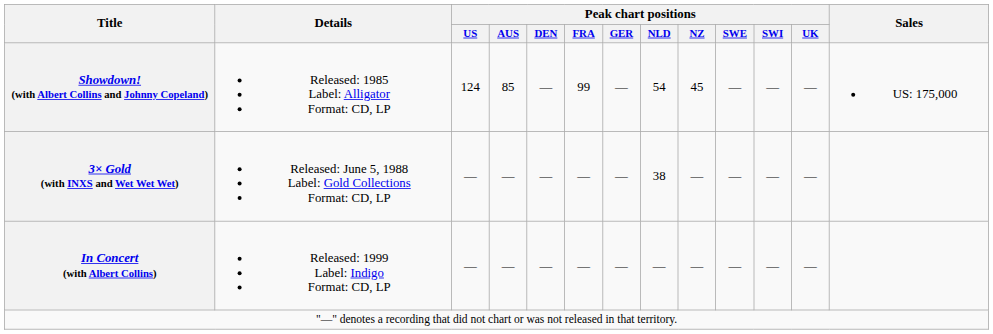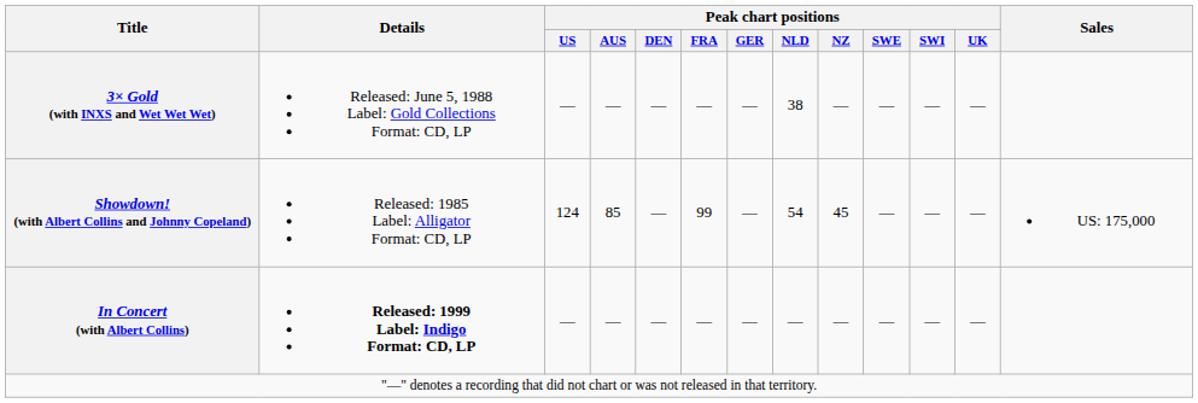 <table class="wikitable plainrowheaders" style="text-align:center;">
 <tr>
 <th scope="col" rowspan="2" style="width:16em;">Title</th>
 <th scope="col" rowspan="2" style="width:18em;">Details</th>
 <th scope="col" colspan="10">Peak chart positions</th>
 <th scope="col" rowspan="2" style="width:12em;">Sales</th>
 </tr>
 <tr>
 <th scope="col" style="width:3em;font-size:85%;"><a href='#'>US</a></th>
 <th scope="col" style="width:3em;font-size:85%;"><a href='#'>AUS</a></th>
 <th scope="col" style="width:3em;font-size:85%;"><a href='#'>DEN</a></th>
 <th scope="col" style="width:3em;font-size:85%;"><a href='#'>FRA</a></th>
 <th scope="col" style="width:3em;font-size:85%;"><a href='#'>GER</a></th>
 <th scope="col" style="width:3em;font-size:85%;"><a href='#'>NLD</a></th>
 <th scope="col" style="width:3em;font-size:85%;"><a href='#'>NZ</a></th>
 <th scope="col" style="width:3em;font-size:85%;"><a href='#'>SWE</a></th>
 <th scope="col" style="width:3em;font-size:85%;"><a href='#'>SWI</a></th>
 <th scope="col" style="width:3em;font-size:85%;"><a href='#'>UK</a></th>
 </tr>
 <tr>
+<th scope="row"><em><a href='#'>3× Gold</a></em><br><small>(with <a href='#'>INXS</a> and <a href='#'>Wet Wet Wet</a>)</small></th>
+<td><br><ul><li>Released: June 5, 1988</li><li>Label: <a href='#'>Gold Collections</a></li><li>Format: CD, LP</li></ul></td>
+<td>—</td>
+<td>—</td>
+<td>—</td>
+<td>—</td>
+<td>—</td>
+<td>38</td>
+<td>—</td>
+<td>—</td>
+<td>—</td>
+<td>—</td>
+<td></td>
+</tr>
+<tr>
 <th scope="row"><em><a href='#'>Showdown!</a></em><br><small>(with <a href='#'>Albert Collins</a> and <a href='#'>Johnny Copeland</a>)</small></th>
 <td><br><ul><li>Released: 1985</li><li>Label: <a href='#'>Alligator</a></li><li>Format: CD, LP</li></ul></td>
 <td>124</td>
 <td>85</td>
 <td>—</td>
 <td>99</td>
 <td>—</td>
 <td>54</td>
 <td>45</td>
 <td>—</td>
 <td>—</td>
 <td>—</td>
 <td><br><ul><li>US: 175,000</li></ul></td>
 </tr>
 <tr>
-<th scope="row"><em><a href='#'>3× Gold</a></em><br><small>(with <a href='#'>INXS</a> and <a href='#'>Wet Wet Wet</a>)</small></th>
-<td><br><ul><li>Released: June 5, 1988</li><li>Label: <a href='#'>Gold Collections</a></li><li>Format: CD, LP</li></ul></td>
-<td>—</td>
-<td>—</td>
-<td>—</td>
-<td>—</td>
-<td>—</td>
-<td>38</td>
-<td>—</td>
-<td>—</td>
-<td>—</td>
-<td>—</td>
-<td></td>
-</tr>
-<tr>
 <th scope="row"><em><a href='#'>In Concert</a></em><br><small>(with <a href='#'>Albert Collins</a>)</small></th>
-<td><br><ul><li>Released: 1999</li><li>Label: <a href='#'>Indigo</a></li><li>Format: CD, LP</li></ul></td>
+<td><strong><br><ul><li>Released: 1999</li><li>Label: <a href='#'>Indigo</a></li><li>Format: CD, LP</li></ul></strong></td>
 <td>—</td>
 <td>—</td>
 <td>—</td>
 <td>—</td>
 <td>—</td>
 <td>—</td>
 <td>—</td>
 <td>—</td>
 <td>—</td>
 <td>—</td>
 <td></td>
 </tr>
 <tr>
 <td colspan="13" style="font-size:90%">"—" denotes a recording that did not chart or was not released in that territory.</td>
 </tr>
 </table>
